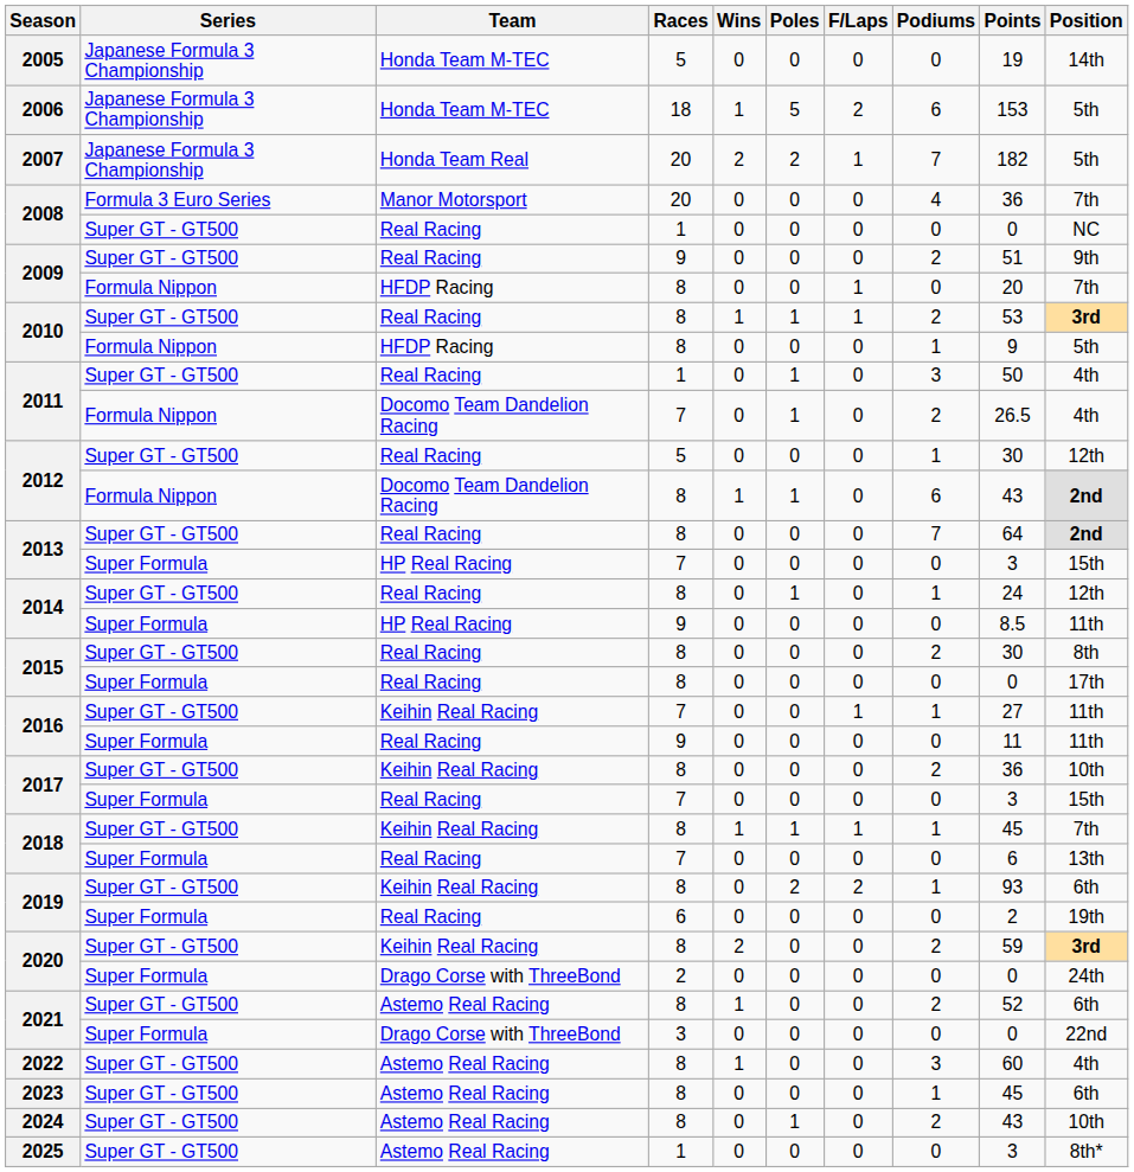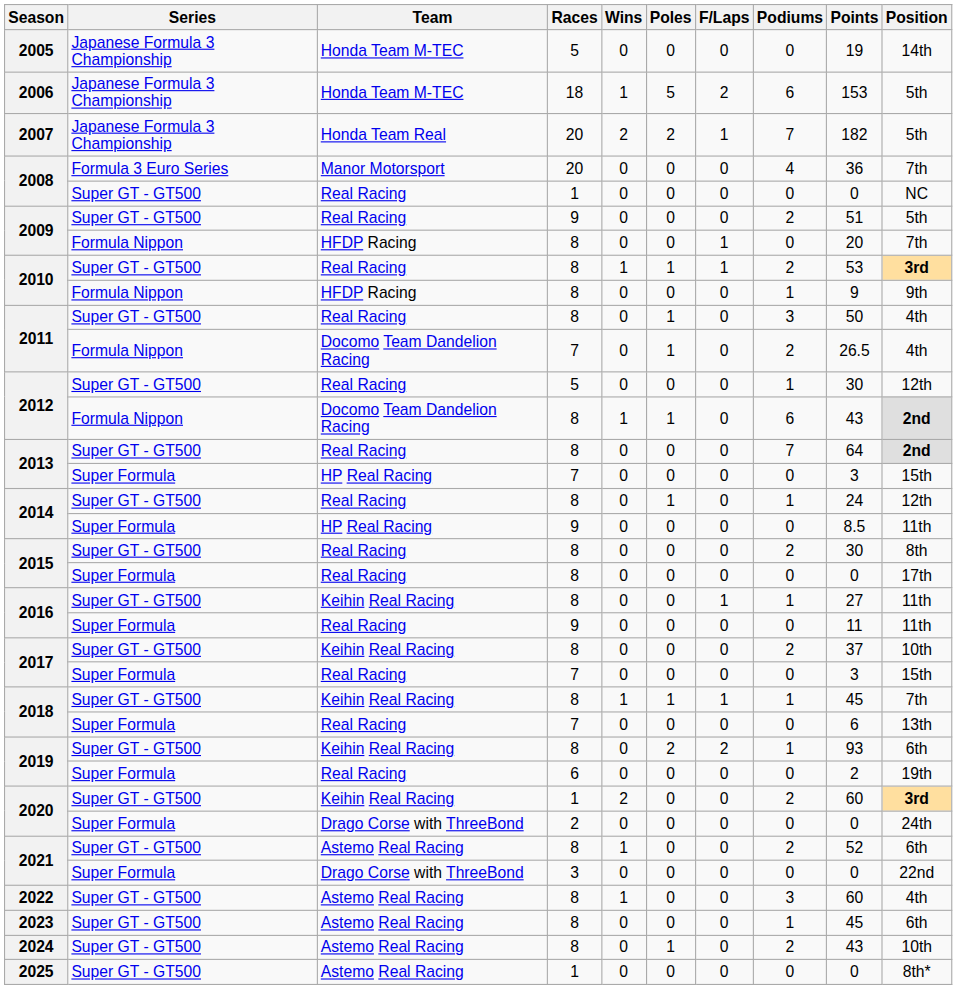 <table class="wikitable" style="font-size: 90%; text-align:center">
 <tr>
 <th>Season</th>
 <th>Series</th>
 <th>Team</th>
 <th>Races</th>
 <th>Wins</th>
 <th>Poles</th>
 <th>F/Laps</th>
 <th>Podiums</th>
 <th>Points</th>
 <th>Position</th>
 </tr>
 <tr>
 <th>2005</th>
 <td align=left><a href='#'>Japanese Formula 3 Championship</a></td>
 <td align=left><a href='#'>Honda Team M-TEC</a></td>
 <td>5</td>
 <td>0</td>
 <td>0</td>
 <td>0</td>
 <td>0</td>
 <td>19</td>
 <td>14th</td>
 </tr>
 <tr>
 <th>2006</th>
 <td align=left><a href='#'>Japanese Formula 3 Championship</a></td>
 <td align=left><a href='#'>Honda Team M-TEC</a></td>
 <td>18</td>
 <td>1</td>
 <td>5</td>
 <td>2</td>
 <td>6</td>
 <td>153</td>
 <td>5th</td>
 </tr>
 <tr>
 <th>2007</th>
 <td align=left><a href='#'>Japanese Formula 3 Championship</a></td>
 <td align=left><a href='#'>Honda Team Real</a></td>
 <td>20</td>
 <td>2</td>
 <td>2</td>
 <td>1</td>
 <td>7</td>
 <td>182</td>
 <td>5th</td>
 </tr>
 <tr>
 <th rowspan="2">2008</th>
 <td align=left><a href='#'>Formula 3 Euro Series</a></td>
 <td align=left><a href='#'>Manor Motorsport</a></td>
 <td>20</td>
 <td>0</td>
 <td>0</td>
 <td>0</td>
 <td>4</td>
 <td>36</td>
 <td>7th</td>
 </tr>
 <tr>
 <td align=left><a href='#'>Super GT - GT500</a></td>
 <td align=left><a href='#'>Real Racing</a></td>
 <td>1</td>
 <td>0</td>
 <td>0</td>
 <td>0</td>
 <td>0</td>
 <td>0</td>
 <td>NC</td>
 </tr>
 <tr>
 <th rowspan="2">2009</th>
 <td align=left><a href='#'>Super GT - GT500</a></td>
 <td align=left><a href='#'>Real Racing</a></td>
 <td>9</td>
 <td>0</td>
 <td>0</td>
 <td>0</td>
 <td>2</td>
 <td>51</td>
-<td>9th</td>
+<td>5th</td>
 </tr>
 <tr>
 <td align=left><a href='#'>Formula Nippon</a></td>
 <td align=left><a href='#'>HFDP</a> Racing</td>
 <td>8</td>
 <td>0</td>
 <td>0</td>
 <td>1</td>
 <td>0</td>
 <td>20</td>
 <td>7th</td>
 </tr>
 <tr>
 <th rowspan="2">2010</th>
 <td align=left><a href='#'>Super GT - GT500</a></td>
 <td align=left><a href='#'>Real Racing</a></td>
 <td>8</td>
 <td>1</td>
 <td>1</td>
 <td>1</td>
 <td>2</td>
 <td>53</td>
 <td style="background:#FFDF9F;"><strong>3rd</strong></td>
 </tr>
 <tr>
 <td align=left><a href='#'>Formula Nippon</a></td>
 <td align=left><a href='#'>HFDP</a> Racing</td>
 <td>8</td>
 <td>0</td>
 <td>0</td>
 <td>0</td>
 <td>1</td>
 <td>9</td>
-<td>5th</td>
+<td>9th</td>
 </tr>
 <tr>
 <th rowspan="2">2011</th>
 <td align=left><a href='#'>Super GT - GT500</a></td>
 <td align=left><a href='#'>Real Racing</a></td>
-<td>1</td>
+<td>8</td>
 <td>0</td>
 <td>1</td>
 <td>0</td>
 <td>3</td>
 <td>50</td>
 <td>4th</td>
 </tr>
 <tr>
 <td align=left><a href='#'>Formula Nippon</a></td>
 <td align=left><a href='#'>Docomo</a> <a href='#'>Team Dandelion Racing</a></td>
 <td>7</td>
 <td>0</td>
 <td>1</td>
 <td>0</td>
 <td>2</td>
 <td>26.5</td>
 <td>4th</td>
 </tr>
 <tr>
 <th rowspan="2">2012</th>
 <td align=left><a href='#'>Super GT - GT500</a></td>
 <td align=left><a href='#'>Real Racing</a></td>
 <td>5</td>
 <td>0</td>
 <td>0</td>
 <td>0</td>
 <td>1</td>
 <td>30</td>
 <td>12th</td>
 </tr>
 <tr>
 <td align=left><a href='#'>Formula Nippon</a></td>
 <td align=left><a href='#'>Docomo</a> <a href='#'>Team Dandelion Racing</a></td>
 <td>8</td>
 <td>1</td>
 <td>1</td>
 <td>0</td>
 <td>6</td>
 <td>43</td>
 <td style="background:#DFDFDF;"><strong>2nd</strong></td>
 </tr>
 <tr>
 <th rowspan="2">2013</th>
 <td align=left><a href='#'>Super GT - GT500</a></td>
 <td align=left><a href='#'>Real Racing</a></td>
 <td>8</td>
 <td>0</td>
 <td>0</td>
 <td>0</td>
 <td>7</td>
 <td>64</td>
 <td style="background:#DFDFDF;"><strong>2nd</strong></td>
 </tr>
 <tr>
 <td align=left><a href='#'>Super Formula</a></td>
 <td align=left><a href='#'>HP</a> <a href='#'>Real Racing</a></td>
 <td>7</td>
 <td>0</td>
 <td>0</td>
 <td>0</td>
 <td>0</td>
 <td>3</td>
 <td>15th</td>
 </tr>
 <tr>
 <th rowspan="2">2014</th>
 <td align=left><a href='#'>Super GT - GT500</a></td>
 <td align=left><a href='#'>Real Racing</a></td>
 <td>8</td>
 <td>0</td>
 <td>1</td>
 <td>0</td>
 <td>1</td>
 <td>24</td>
 <td>12th</td>
 </tr>
 <tr>
 <td align=left><a href='#'>Super Formula</a></td>
 <td align=left><a href='#'>HP</a>  <a href='#'>Real Racing</a></td>
 <td>9</td>
 <td>0</td>
 <td>0</td>
 <td>0</td>
 <td>0</td>
 <td>8.5</td>
 <td>11th</td>
 </tr>
 <tr>
 <th rowspan="2">2015</th>
 <td align=left><a href='#'>Super GT - GT500</a></td>
 <td align=left><a href='#'>Real Racing</a></td>
 <td>8</td>
 <td>0</td>
 <td>0</td>
 <td>0</td>
 <td>2</td>
 <td>30</td>
 <td>8th</td>
 </tr>
 <tr>
 <td align=left><a href='#'>Super Formula</a></td>
 <td align=left><a href='#'>Real Racing</a></td>
 <td>8</td>
 <td>0</td>
 <td>0</td>
 <td>0</td>
 <td>0</td>
 <td>0</td>
 <td>17th</td>
 </tr>
 <tr>
 <th rowspan="2">2016</th>
 <td align=left><a href='#'>Super GT - GT500</a></td>
 <td align=left><a href='#'>Keihin</a> <a href='#'>Real Racing</a></td>
-<td>7</td>
+<td>8</td>
 <td>0</td>
 <td>0</td>
 <td>1</td>
 <td>1</td>
 <td>27</td>
 <td>11th</td>
 </tr>
 <tr>
 <td align=left><a href='#'>Super Formula</a></td>
 <td align=left><a href='#'>Real Racing</a></td>
 <td>9</td>
 <td>0</td>
 <td>0</td>
 <td>0</td>
 <td>0</td>
 <td>11</td>
 <td>11th</td>
 </tr>
 <tr>
 <th rowspan="2">2017</th>
 <td align=left><a href='#'>Super GT - GT500</a></td>
 <td align=left><a href='#'>Keihin</a> <a href='#'>Real Racing</a></td>
 <td>8</td>
 <td>0</td>
 <td>0</td>
 <td>0</td>
 <td>2</td>
-<td>36</td>
+<td>37</td>
 <td>10th</td>
 </tr>
 <tr>
 <td align=left><a href='#'>Super Formula</a></td>
 <td align=left><a href='#'>Real Racing</a></td>
 <td>7</td>
 <td>0</td>
 <td>0</td>
 <td>0</td>
 <td>0</td>
 <td>3</td>
 <td>15th</td>
 </tr>
 <tr>
 <th rowspan="2">2018</th>
 <td align=left><a href='#'>Super GT - GT500</a></td>
 <td align=left><a href='#'>Keihin</a> <a href='#'>Real Racing</a></td>
 <td>8</td>
 <td>1</td>
 <td>1</td>
 <td>1</td>
 <td>1</td>
 <td>45</td>
 <td>7th</td>
 </tr>
 <tr>
 <td align=left><a href='#'>Super Formula</a></td>
 <td align=left><a href='#'>Real Racing</a></td>
 <td>7</td>
 <td>0</td>
 <td>0</td>
 <td>0</td>
 <td>0</td>
 <td>6</td>
 <td>13th</td>
 </tr>
 <tr>
 <th rowspan="2">2019</th>
 <td align=left><a href='#'>Super GT - GT500</a></td>
 <td align=left><a href='#'>Keihin</a> <a href='#'>Real Racing</a></td>
 <td>8</td>
 <td>0</td>
 <td>2</td>
 <td>2</td>
 <td>1</td>
 <td>93</td>
 <td>6th</td>
 </tr>
 <tr>
 <td align=left><a href='#'>Super Formula</a></td>
 <td align=left><a href='#'>Real Racing</a></td>
 <td>6</td>
 <td>0</td>
 <td>0</td>
 <td>0</td>
 <td>0</td>
 <td>2</td>
 <td>19th</td>
 </tr>
 <tr>
 <th rowspan="2">2020</th>
 <td align=left><a href='#'>Super GT - GT500</a></td>
 <td align=left><a href='#'>Keihin</a> <a href='#'>Real Racing</a></td>
-<td>8</td>
+<td>1</td>
 <td>2</td>
 <td>0</td>
 <td>0</td>
 <td>2</td>
-<td>59</td>
+<td>60</td>
 <td style="background:#ffdf9f;"><strong>3rd</strong></td>
 </tr>
 <tr>
 <td align=left><a href='#'>Super Formula</a></td>
 <td align=left><a href='#'>Drago Corse</a> with <a href='#'>ThreeBond</a></td>
 <td>2</td>
 <td>0</td>
 <td>0</td>
 <td>0</td>
 <td>0</td>
 <td>0</td>
 <td>24th</td>
 </tr>
 <tr>
 <th rowspan="2">2021</th>
 <td align=left><a href='#'>Super GT - GT500</a></td>
 <td align=left><a href='#'>Astemo</a> <a href='#'>Real Racing</a></td>
 <td>8</td>
 <td>1</td>
 <td>0</td>
 <td>0</td>
 <td>2</td>
 <td>52</td>
 <td>6th</td>
 </tr>
 <tr>
 <td align=left><a href='#'>Super Formula</a></td>
 <td align=left><a href='#'>Drago Corse</a> with <a href='#'>ThreeBond</a></td>
 <td>3</td>
 <td>0</td>
 <td>0</td>
 <td>0</td>
 <td>0</td>
 <td>0</td>
 <td>22nd</td>
 </tr>
 <tr>
 <th>2022</th>
 <td align=left><a href='#'>Super GT - GT500</a></td>
 <td align=left><a href='#'>Astemo</a> <a href='#'>Real Racing</a></td>
 <td>8</td>
 <td>1</td>
 <td>0</td>
 <td>0</td>
 <td>3</td>
 <td>60</td>
 <td>4th</td>
 </tr>
 <tr>
 <th>2023</th>
 <td align=left><a href='#'>Super GT - GT500</a></td>
 <td align=left><a href='#'>Astemo</a> <a href='#'>Real Racing</a></td>
 <td>8</td>
 <td>0</td>
 <td>0</td>
 <td>0</td>
 <td>1</td>
 <td>45</td>
 <td>6th</td>
 </tr>
 <tr>
 <th>2024</th>
 <td align=left><a href='#'>Super GT - GT500</a></td>
 <td align=left><a href='#'>Astemo</a> <a href='#'>Real Racing</a></td>
 <td>8</td>
 <td>0</td>
 <td>1</td>
 <td>0</td>
 <td>2</td>
 <td>43</td>
 <td>10th</td>
 </tr>
 <tr>
 <th>2025</th>
 <td align=left><a href='#'>Super GT - GT500</a></td>
 <td align=left><a href='#'>Astemo</a> <a href='#'>Real Racing</a></td>
 <td>1</td>
 <td>0</td>
 <td>0</td>
 <td>0</td>
 <td>0</td>
-<td>3</td>
+<td>0</td>
 <td>8th*</td>
 </tr>
 </table>
